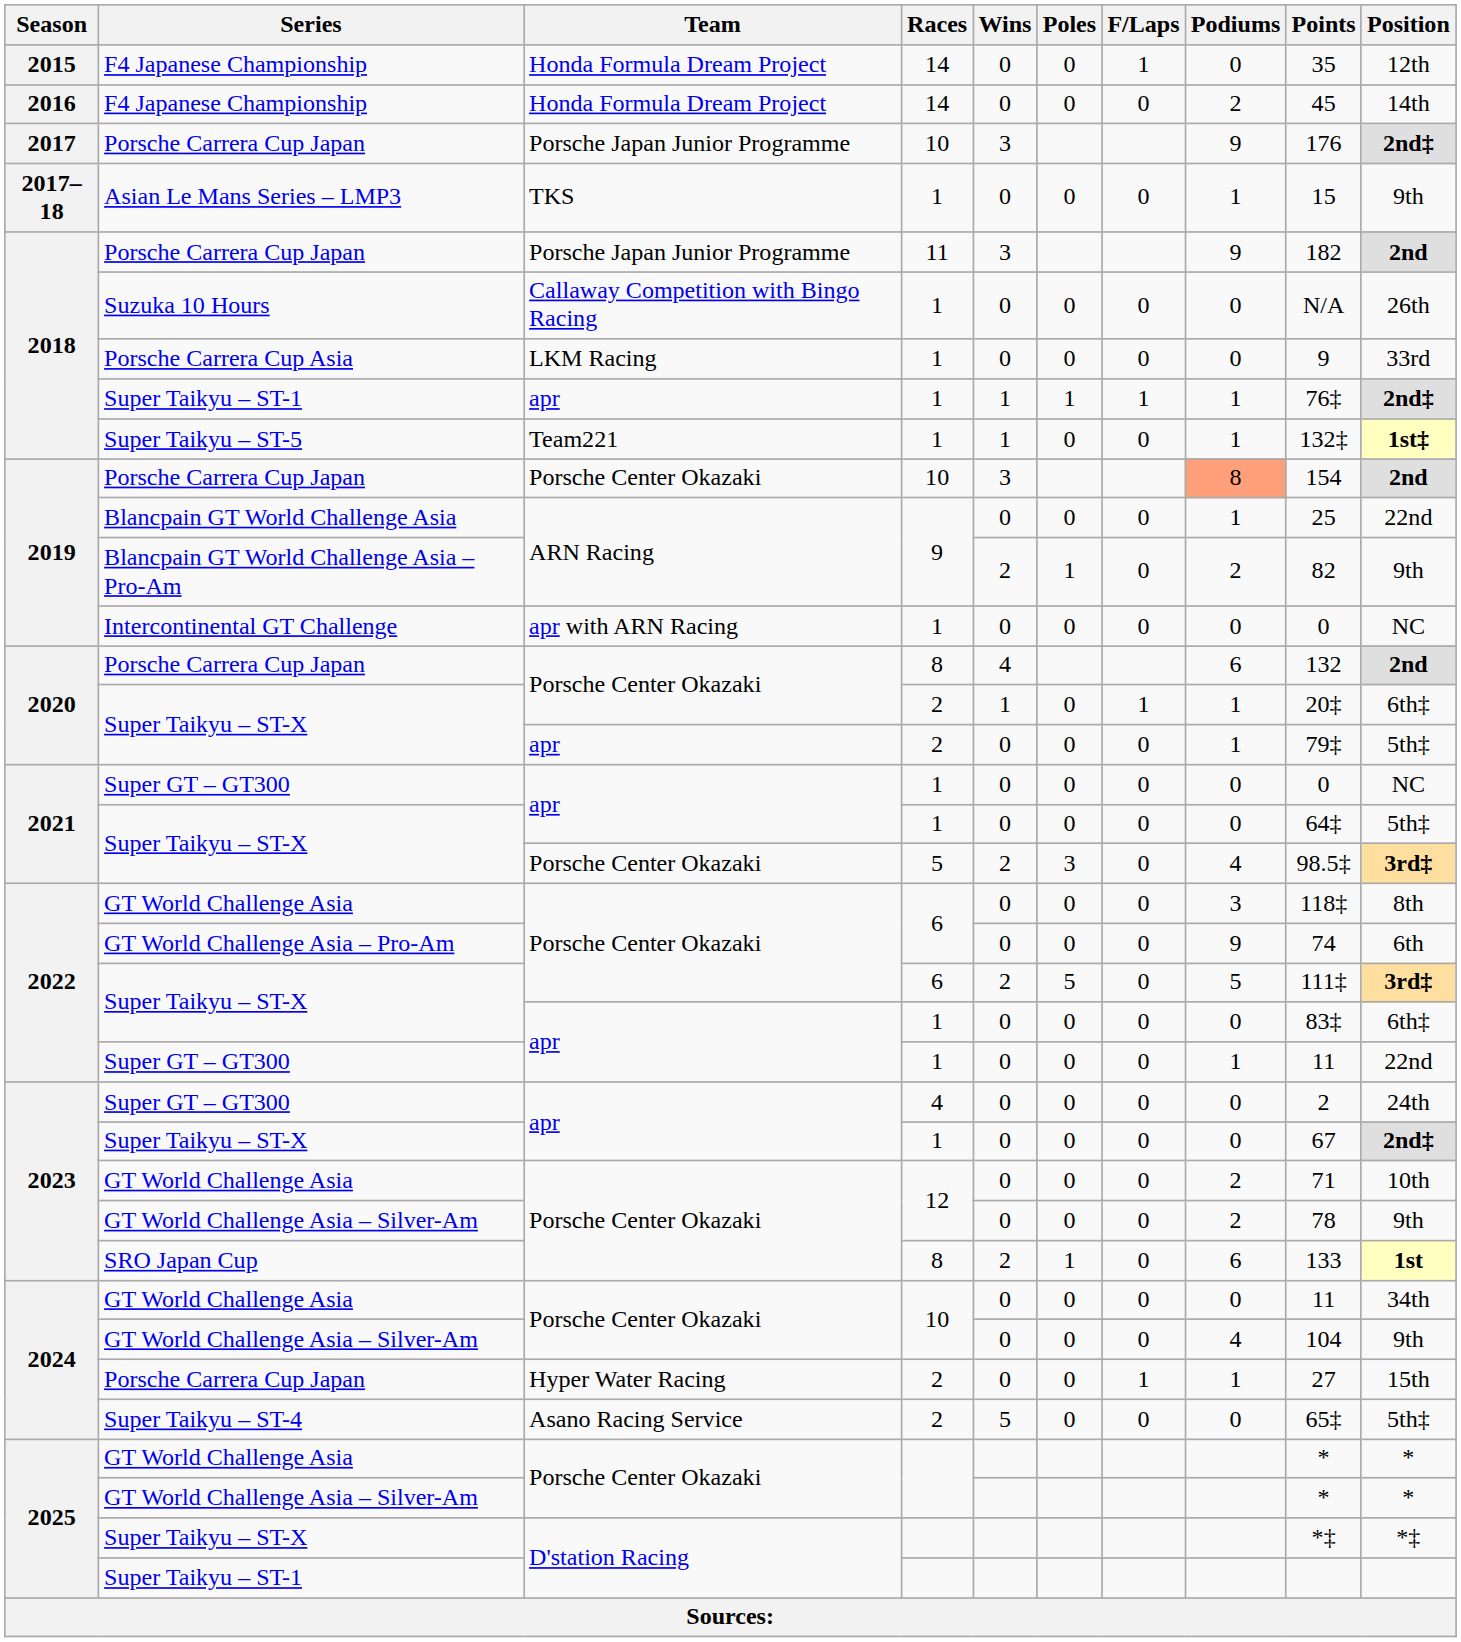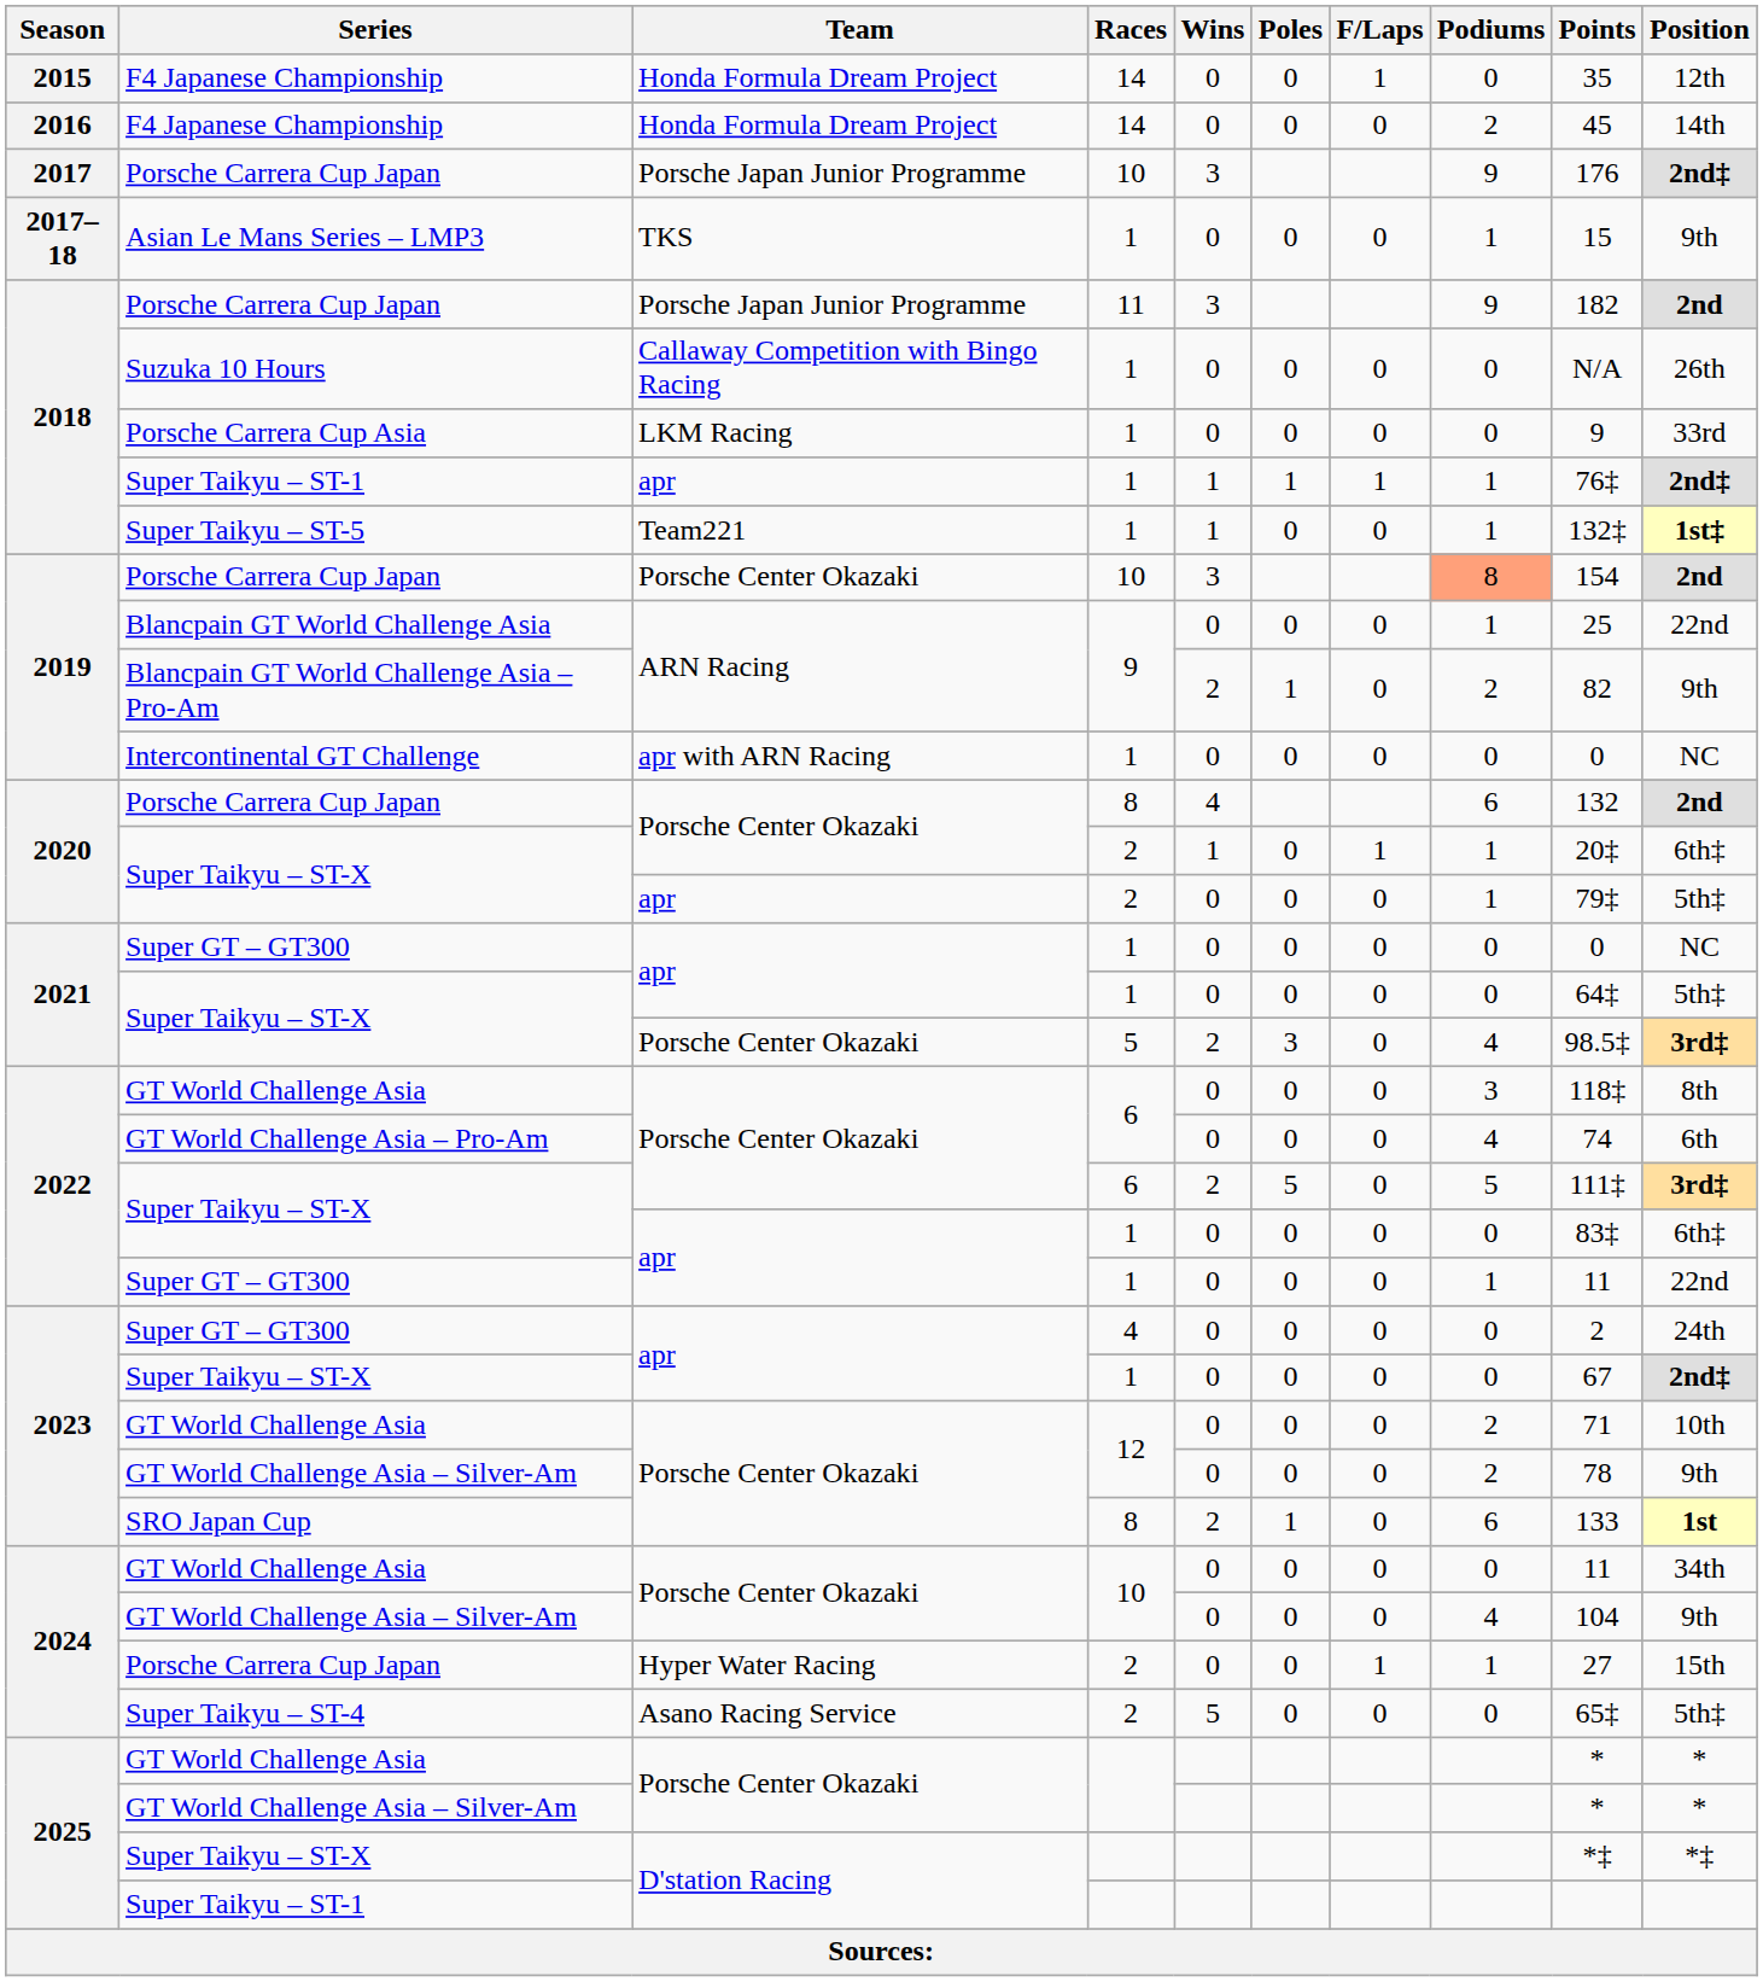 <table class="wikitable" style="font-size: 90%; text-align:center">
 <tr>
 <th>Season</th>
 <th>Series</th>
 <th>Team</th>
 <th>Races</th>
 <th>Wins</th>
 <th>Poles</th>
 <th>F/Laps</th>
 <th>Podiums</th>
 <th>Points</th>
 <th>Position</th>
 </tr>
 <tr>
 <th>2015</th>
 <td align=left><a href='#'>F4 Japanese Championship</a></td>
 <td align=left><a href='#'>Honda Formula Dream Project</a></td>
 <td>14</td>
 <td>0</td>
 <td>0</td>
 <td>1</td>
 <td>0</td>
 <td>35</td>
 <td>12th</td>
 </tr>
 <tr>
 <th>2016</th>
 <td align=left><a href='#'>F4 Japanese Championship</a></td>
 <td align=left><a href='#'>Honda Formula Dream Project</a></td>
 <td>14</td>
 <td>0</td>
 <td>0</td>
 <td>0</td>
 <td>2</td>
 <td>45</td>
 <td>14th</td>
 </tr>
 <tr>
 <th>2017</th>
 <td align=left><a href='#'>Porsche Carrera Cup Japan</a></td>
 <td align=left>Porsche Japan Junior Programme</td>
 <td>10</td>
 <td>3</td>
 <td></td>
 <td></td>
 <td>9</td>
 <td>176</td>
 <td style="background:#dfdfdf"><strong>2nd‡</strong></td>
 </tr>
 <tr>
 <th>2017–18</th>
 <td align=left><a href='#'>Asian Le Mans Series – LMP3</a></td>
 <td align=left>TKS</td>
 <td>1</td>
 <td>0</td>
 <td>0</td>
 <td>0</td>
 <td>1</td>
 <td>15</td>
 <td>9th</td>
 </tr>
 <tr>
 <th rowspan="5">2018</th>
 <td align=left><a href='#'>Porsche Carrera Cup Japan</a></td>
 <td align=left>Porsche Japan Junior Programme</td>
 <td>11</td>
 <td>3</td>
 <td></td>
 <td></td>
 <td>9</td>
 <td>182</td>
 <td style="background:#dfdfdf"><strong>2nd</strong></td>
 </tr>
 <tr>
 <td align=left><a href='#'>Suzuka 10 Hours</a></td>
 <td align=left><a href='#'>Callaway Competition with Bingo Racing</a></td>
 <td>1</td>
 <td>0</td>
 <td>0</td>
 <td>0</td>
 <td>0</td>
 <td>N/A</td>
 <td>26th</td>
 </tr>
 <tr>
 <td align=left><a href='#'>Porsche Carrera Cup Asia</a></td>
 <td align=left>LKM Racing</td>
 <td>1</td>
 <td>0</td>
 <td>0</td>
 <td>0</td>
 <td>0</td>
 <td>9</td>
 <td>33rd</td>
 </tr>
 <tr>
 <td align=left><a href='#'>Super Taikyu – ST-1</a></td>
 <td align=left><a href='#'>apr</a></td>
 <td>1</td>
 <td>1</td>
 <td>1</td>
 <td>1</td>
 <td>1</td>
 <td>76‡</td>
 <td style="background:#dfdfdf"><strong>2nd‡</strong></td>
 </tr>
 <tr>
 <td align=left><a href='#'>Super Taikyu – ST-5</a></td>
 <td align=left>Team221</td>
 <td>1</td>
 <td>1</td>
 <td>0</td>
 <td>0</td>
 <td>1</td>
 <td>132‡</td>
 <td style="background:#FFFFBF"><strong>1st‡</strong></td>
 </tr>
 <tr>
 <th rowspan="4">2019</th>
 <td align=left><a href='#'>Porsche Carrera Cup Japan</a></td>
 <td align=left>Porsche Center Okazaki</td>
 <td>10</td>
 <td>3</td>
 <td></td>
 <td></td>
 <td style="background: lightsalmon;">8</td>
 <td>154</td>
 <td style="background:#dfdfdf"><strong>2nd</strong></td>
 </tr>
 <tr>
 <td align=left><a href='#'>Blancpain GT World Challenge Asia</a></td>
 <td align=left rowspan="2">ARN Racing</td>
 <td rowspan="2">9</td>
 <td>0</td>
 <td>0</td>
 <td>0</td>
 <td>1</td>
 <td>25</td>
 <td>22nd</td>
 </tr>
 <tr>
 <td align=left><a href='#'>Blancpain GT World Challenge Asia – Pro-Am</a></td>
 <td>2</td>
 <td>1</td>
 <td>0</td>
 <td>2</td>
 <td>82</td>
 <td>9th</td>
 </tr>
 <tr>
 <td align=left><a href='#'>Intercontinental GT Challenge</a></td>
 <td align=left><a href='#'>apr</a> with ARN Racing</td>
 <td>1</td>
 <td>0</td>
 <td>0</td>
 <td>0</td>
 <td>0</td>
 <td>0</td>
 <td>NC</td>
 </tr>
 <tr>
 <th rowspan="3">2020</th>
 <td align=left><a href='#'>Porsche Carrera Cup Japan</a></td>
 <td align=left rowspan="2">Porsche Center Okazaki</td>
 <td>8</td>
 <td>4</td>
 <td></td>
 <td></td>
 <td>6</td>
 <td>132</td>
 <td style="background:#dfdfdf"><strong>2nd</strong></td>
 </tr>
 <tr>
 <td align=left rowspan="2"><a href='#'>Super Taikyu – ST-X</a></td>
 <td>2</td>
 <td>1</td>
 <td>0</td>
 <td>1</td>
 <td>1</td>
 <td>20‡</td>
 <td>6th‡</td>
 </tr>
 <tr>
 <td align=left><a href='#'>apr</a></td>
 <td>2</td>
 <td>0</td>
 <td>0</td>
 <td>0</td>
 <td>1</td>
 <td>79‡</td>
 <td>5th‡</td>
 </tr>
 <tr>
 <th rowspan="3">2021</th>
 <td align=left><a href='#'>Super GT – GT300</a></td>
 <td align=left rowspan="2"><a href='#'>apr</a></td>
 <td>1</td>
 <td>0</td>
 <td>0</td>
 <td>0</td>
 <td>0</td>
 <td>0</td>
 <td>NC</td>
 </tr>
 <tr>
 <td align=left rowspan="2"><a href='#'>Super Taikyu – ST-X</a></td>
 <td>1</td>
 <td>0</td>
 <td>0</td>
 <td>0</td>
 <td>0</td>
 <td>64‡</td>
 <td>5th‡</td>
 </tr>
 <tr>
 <td align=left>Porsche Center Okazaki</td>
 <td>5</td>
 <td>2</td>
 <td>3</td>
 <td>0</td>
 <td>4</td>
 <td>98.5‡</td>
 <td style="background:#ffdf9f"><strong>3rd‡</strong></td>
 </tr>
 <tr>
 <th rowspan="5">2022</th>
 <td align=left><a href='#'>GT World Challenge Asia</a></td>
 <td align=left rowspan="3">Porsche Center Okazaki</td>
 <td rowspan="2">6</td>
 <td>0</td>
 <td>0</td>
 <td>0</td>
 <td>3</td>
 <td>118‡</td>
 <td>8th</td>
 </tr>
 <tr>
 <td align=left><a href='#'>GT World Challenge Asia – Pro-Am</a></td>
 <td>0</td>
 <td>0</td>
 <td>0</td>
-<td>9</td>
+<td>4</td>
 <td>74</td>
 <td>6th</td>
 </tr>
 <tr>
 <td align=left rowspan="2"><a href='#'>Super Taikyu – ST-X</a></td>
 <td>6</td>
 <td>2</td>
 <td>5</td>
 <td>0</td>
 <td>5</td>
 <td>111‡</td>
 <td style="background:#ffdf9f"><strong>3rd‡</strong></td>
 </tr>
 <tr>
 <td align=left rowspan="2"><a href='#'>apr</a></td>
 <td>1</td>
 <td>0</td>
 <td>0</td>
 <td>0</td>
 <td>0</td>
 <td>83‡</td>
 <td>6th‡</td>
 </tr>
 <tr>
 <td align=left><a href='#'>Super GT – GT300</a></td>
 <td>1</td>
 <td>0</td>
 <td>0</td>
 <td>0</td>
 <td>1</td>
 <td>11</td>
 <td>22nd</td>
 </tr>
 <tr>
 <th rowspan="5">2023</th>
 <td align=left><a href='#'>Super GT – GT300</a></td>
 <td align=left rowspan="2"><a href='#'>apr</a></td>
 <td>4</td>
 <td>0</td>
 <td>0</td>
 <td>0</td>
 <td>0</td>
 <td>2</td>
 <td>24th</td>
 </tr>
 <tr>
 <td align=left><a href='#'>Super Taikyu – ST-X</a></td>
 <td>1</td>
 <td>0</td>
 <td>0</td>
 <td>0</td>
 <td>0</td>
 <td>67</td>
 <td style="background:#dfdfdf"><strong>2nd‡</strong></td>
 </tr>
 <tr>
 <td align=left><a href='#'>GT World Challenge Asia</a></td>
 <td align=left rowspan="3">Porsche Center Okazaki</td>
 <td rowspan="2">12</td>
 <td>0</td>
 <td>0</td>
 <td>0</td>
 <td>2</td>
 <td>71</td>
 <td>10th</td>
 </tr>
 <tr>
 <td align=left><a href='#'>GT World Challenge Asia – Silver-Am</a></td>
 <td>0</td>
 <td>0</td>
 <td>0</td>
 <td>2</td>
 <td>78</td>
 <td>9th</td>
 </tr>
 <tr>
 <td align=left><a href='#'>SRO Japan Cup</a></td>
 <td>8</td>
 <td>2</td>
 <td>1</td>
 <td>0</td>
 <td>6</td>
 <td>133</td>
 <td style="background:#FFFFBF"><strong>1st</strong></td>
 </tr>
 <tr>
 <th rowspan="4">2024</th>
 <td align=left><a href='#'>GT World Challenge Asia</a></td>
 <td align=left rowspan="2">Porsche Center Okazaki</td>
 <td rowspan="2">10</td>
 <td>0</td>
 <td>0</td>
 <td>0</td>
 <td>0</td>
 <td>11</td>
 <td>34th</td>
 </tr>
 <tr>
 <td align=left><a href='#'>GT World Challenge Asia – Silver-Am</a></td>
 <td>0</td>
 <td>0</td>
 <td>0</td>
 <td>4</td>
 <td>104</td>
 <td>9th</td>
 </tr>
 <tr>
 <td align=left><a href='#'>Porsche Carrera Cup Japan</a></td>
 <td align=left>Hyper Water Racing</td>
 <td>2</td>
 <td>0</td>
 <td>0</td>
 <td>1</td>
 <td>1</td>
 <td>27</td>
 <td>15th</td>
 </tr>
 <tr>
 <td align=left><a href='#'>Super Taikyu – ST-4</a></td>
 <td align=left>Asano Racing Service</td>
 <td>2</td>
 <td>5</td>
 <td>0</td>
 <td>0</td>
 <td>0</td>
 <td>65‡</td>
 <td>5th‡</td>
 </tr>
 <tr>
 <th rowspan="4">2025</th>
 <td align=left><a href='#'>GT World Challenge Asia</a></td>
 <td align=left rowspan="2">Porsche Center Okazaki</td>
 <td rowspan="2"></td>
 <td></td>
 <td></td>
 <td></td>
 <td></td>
 <td>*</td>
 <td>*</td>
 </tr>
 <tr>
 <td align=left><a href='#'>GT World Challenge Asia – Silver-Am</a></td>
 <td></td>
 <td></td>
 <td></td>
 <td></td>
 <td>*</td>
 <td>*</td>
 </tr>
 <tr>
 <td align=left><a href='#'>Super Taikyu – ST-X</a></td>
 <td rowspan="2" align="left"><a href='#'>D'station Racing</a></td>
 <td></td>
 <td></td>
 <td></td>
 <td></td>
 <td></td>
 <td>*‡</td>
 <td>*‡</td>
 </tr>
 <tr>
 <td align="left"><a href='#'>Super Taikyu – ST-1</a></td>
 <td></td>
 <td></td>
 <td></td>
 <td></td>
 <td></td>
 <td></td>
 <td></td>
 </tr>
 <tr>
 <th colspan="10">Sources:</th>
 </tr>
 </table>
